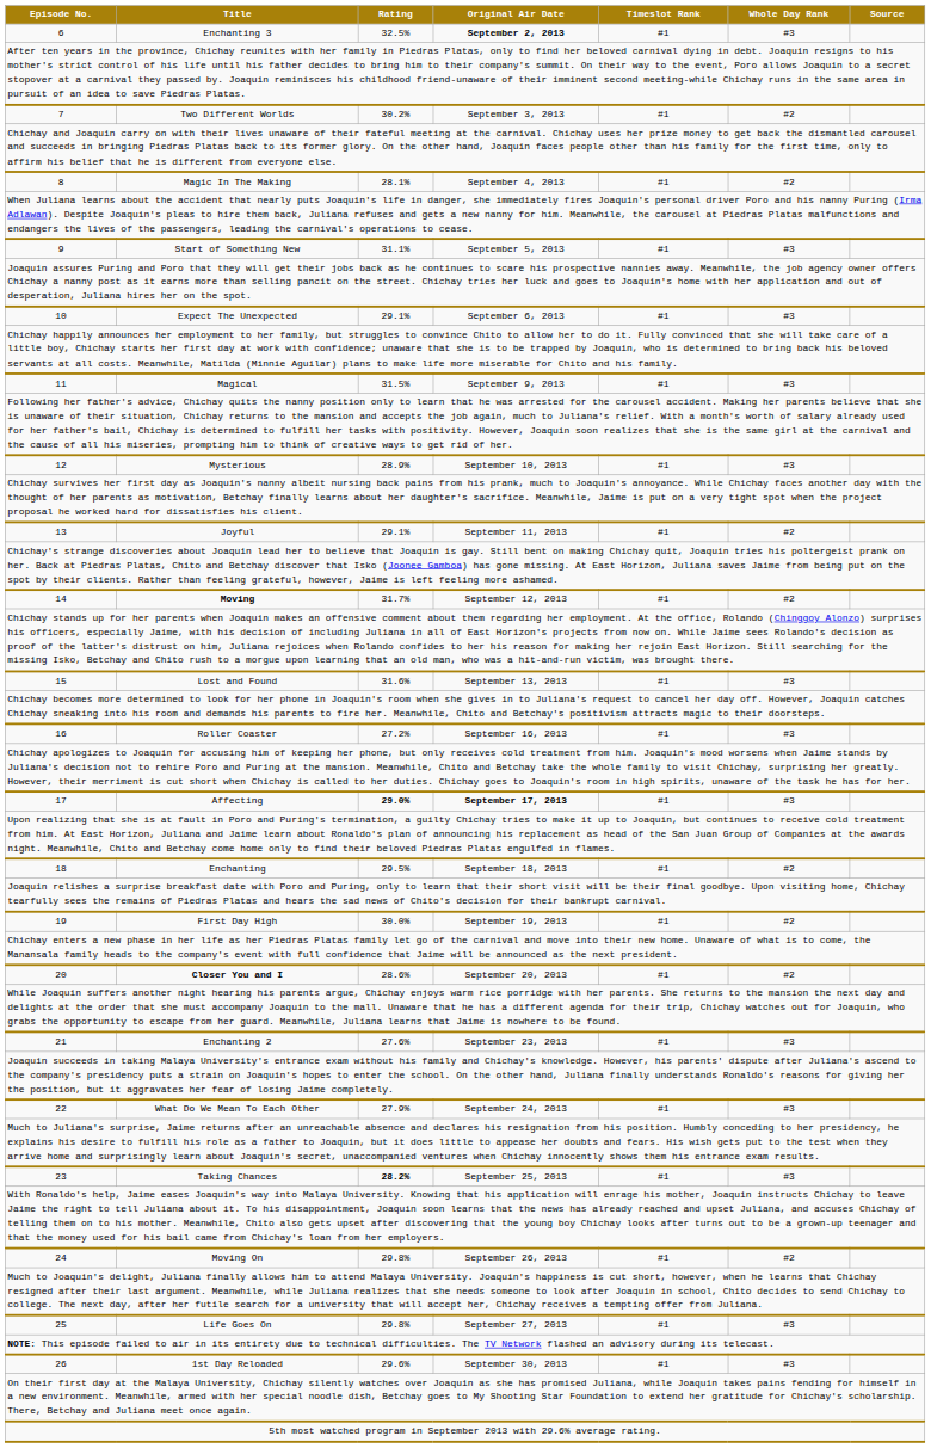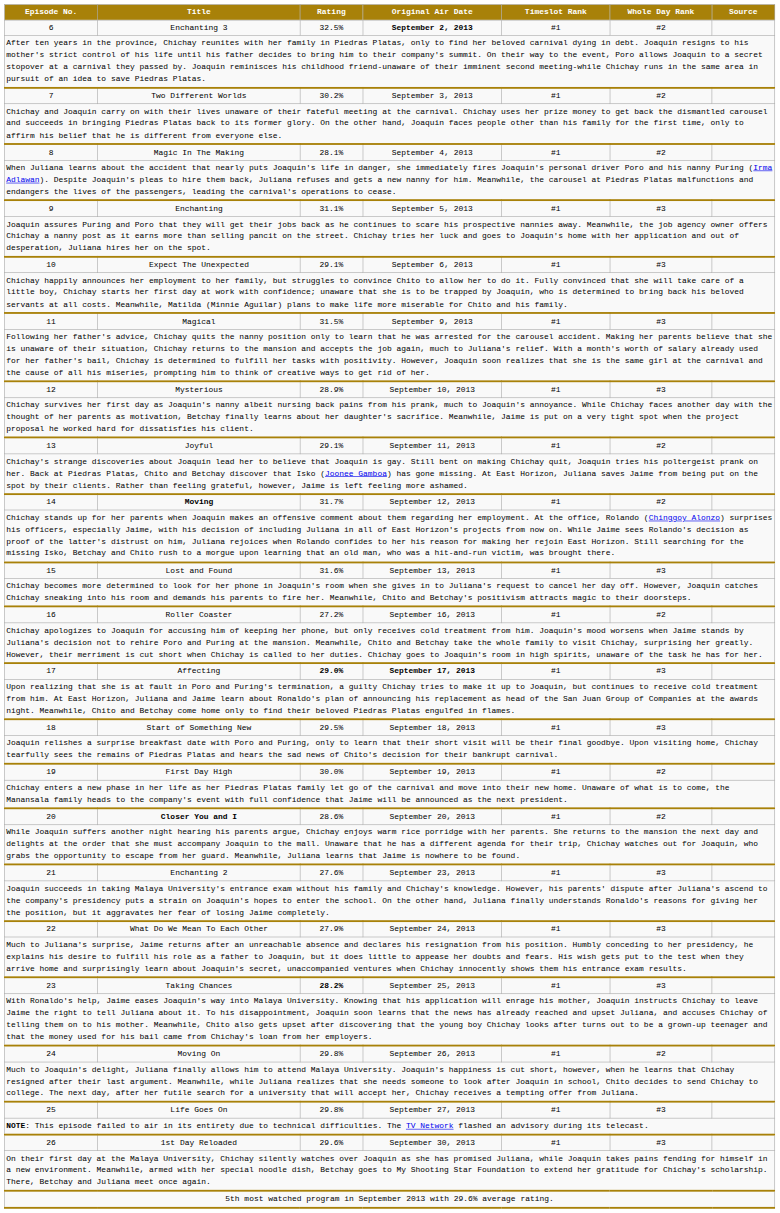 <table class="wikitable" style="text-align:center; background:#f9f9f9; line-height:16px; line-height:150%" width="100%">
 <tr style="color:white;">
 <th style="background:#a88109;">Episode No.</th>
 <th style="background:#a88109;">Title</th>
 <th style="background:#a88109;">Rating</th>
 <th style="background:#a88109;">Original Air Date</th>
 <th style="background:#a88109;">Timeslot Rank</th>
 <th style="background:#a88109;">Whole Day Rank</th>
 <th style="background:#a88109;">Source</th>
 </tr>
 <tr>
 <td>6</td>
 <td>Enchanting 3</td>
 <td>32.5%</td>
 <td><strong>September 2, 2013</strong></td>
 <td>#1</td>
-<td>#3</td>
+<td>#2</td>
 <td></td>
 </tr>
 <tr>
 <td colspan = "7" style="text-align: left; border-bottom: 3px solid #a88109;">After ten years in the province, Chichay reunites with her family in Piedras Platas, only to find her beloved carnival dying in debt. Joaquin resigns to his mother's strict control of his life until his father decides to bring him to their company's summit. On their way to the event, Poro allows Joaquin to a secret stopover at a carnival they passed by. Joaquin reminisces his childhood friend-unaware of their imminent second meeting-while Chichay runs in the same area in pursuit of an idea to save Piedras Platas.</td>
 </tr>
 <tr>
 <td>7</td>
 <td>Two Different Worlds</td>
 <td>30.2%</td>
 <td>September 3, 2013</td>
 <td>#1</td>
 <td>#2</td>
 <td></td>
 </tr>
 <tr>
 <td colspan = "7" style="text-align: left; border-bottom: 3px solid #a88109;">Chichay and Joaquin carry on with their lives unaware of their fateful meeting at the carnival. Chichay uses her prize money to get back the dismantled carousel and succeeds in bringing Piedras Platas back to its former glory. On the other hand, Joaquin faces people other than his family for the first time, only to affirm his belief that he is different from everyone else.</td>
 </tr>
 <tr>
 <td>8</td>
 <td>Magic In The Making</td>
 <td>28.1%</td>
 <td>September 4, 2013</td>
 <td>#1</td>
 <td>#2</td>
 <td></td>
 </tr>
 <tr>
 <td colspan = "7" style="text-align: left; border-bottom: 3px solid #a88109;">When Juliana learns about the accident that nearly puts Joaquin's life in danger, she immediately fires Joaquin's personal driver Poro and his nanny Puring (<a href='#'>Irma Adlawan</a>). Despite Joaquin's pleas to hire them back, Juliana refuses and gets a new nanny for him. Meanwhile, the carousel at Piedras Platas malfunctions and endangers the lives of the passengers, leading the carnival's operations to cease.</td>
 </tr>
 <tr>
 <td>9</td>
-<td>Start of Something New</td>
+<td>Enchanting</td>
 <td>31.1%</td>
 <td>September 5, 2013</td>
 <td>#1</td>
 <td>#3</td>
 <td></td>
 </tr>
 <tr>
 <td colspan = "7" style="text-align: left; border-bottom: 3px solid #a88109;">Joaquin assures Puring and Poro that they will get their jobs back as he continues to scare his prospective nannies away. Meanwhile, the job agency owner offers Chichay a nanny post as it earns more than selling pancit on the street. Chichay tries her luck and goes to Joaquin's home with her application and out of desperation, Juliana hires her on the spot.</td>
 </tr>
 <tr>
 <td>10</td>
 <td>Expect The Unexpected</td>
 <td>29.1%</td>
 <td>September 6, 2013</td>
 <td>#1</td>
 <td>#3</td>
 <td></td>
 </tr>
 <tr>
 <td colspan = "7" style="text-align: left; border-bottom: 3px solid #a88109;">Chichay happily announces her employment to her family, but struggles to convince Chito to allow her to do it. Fully convinced that she will take care of a little boy, Chichay starts her first day at work with confidence; unaware that she is to be trapped by Joaquin, who is determined to bring back his beloved servants at all costs. Meanwhile, Matilda (Minnie Aguilar) plans to make life more miserable for Chito and his family.</td>
 </tr>
 <tr>
 <td>11</td>
 <td>Magical</td>
 <td>31.5%</td>
 <td>September 9, 2013</td>
 <td>#1</td>
 <td>#3</td>
 <td></td>
 </tr>
 <tr>
 <td colspan = "7" style="text-align: left; border-bottom: 3px solid #a88109;">Following her father's advice, Chichay quits the nanny position only to learn that he was arrested for the carousel accident. Making her parents believe that she is unaware of their situation, Chichay returns to the mansion and accepts the job again, much to Juliana's relief. With a month's worth of salary already used for her father's bail, Chichay is determined to fulfill her tasks with positivity. However, Joaquin soon realizes that she is the same girl at the carnival and the cause of all his miseries, prompting him to think of creative ways to get rid of her.</td>
 </tr>
 <tr>
 <td>12</td>
 <td>Mysterious</td>
 <td>28.9%</td>
 <td>September 10, 2013</td>
 <td>#1</td>
 <td>#3</td>
 <td></td>
 </tr>
 <tr>
 <td colspan = "7" style="text-align: left; border-bottom: 3px solid #a88109;">Chichay survives her first day as Joaquin's nanny albeit nursing back pains from his prank, much to Joaquin's annoyance. While Chichay faces another day with the thought of her parents as motivation, Betchay finally learns about her daughter's sacrifice. Meanwhile, Jaime is put on a very tight spot when the project proposal he worked hard for dissatisfies his client.</td>
 </tr>
 <tr>
 <td>13</td>
 <td>Joyful</td>
 <td>29.1%</td>
 <td>September 11, 2013</td>
 <td>#1</td>
 <td>#2</td>
 <td></td>
 </tr>
 <tr>
 <td colspan = "7" style="text-align: left; border-bottom: 3px solid #a88109;">Chichay's strange discoveries about Joaquin lead her to believe that Joaquin is gay. Still bent on making Chichay quit, Joaquin tries his poltergeist prank on her. Back at Piedras Platas, Chito and Betchay discover that Isko (<a href='#'>Joonee Gamboa</a>) has gone missing. At East Horizon, Juliana saves Jaime from being put on the spot by their clients. Rather than feeling grateful, however, Jaime is left feeling more ashamed.</td>
 </tr>
 <tr>
 <td>14</td>
 <td><strong>Moving</strong></td>
 <td>31.7%</td>
 <td>September 12, 2013</td>
 <td>#1</td>
 <td>#2</td>
 <td></td>
 </tr>
 <tr>
 <td colspan = "7" style="text-align: left; border-bottom: 3px solid #a88109;">Chichay stands up for her parents when Joaquin makes an offensive comment about them regarding her employment. At the office, Rolando (<a href='#'>Chinggoy Alonzo</a>) surprises his officers, especially Jaime, with his decision of including Juliana in all of East Horizon's projects from now on. While Jaime sees Rolando's decision as proof of the latter's distrust on him, Juliana rejoices when Rolando confides to her his reason for making her rejoin East Horizon. Still searching for the missing Isko, Betchay and Chito rush to a morgue upon learning that an old man, who was a hit-and-run victim, was brought there.</td>
 </tr>
 <tr>
 <td>15</td>
 <td>Lost and Found</td>
 <td>31.6%</td>
 <td>September 13, 2013</td>
 <td>#1</td>
 <td>#3</td>
 <td></td>
 </tr>
 <tr>
 <td colspan = "7" style="text-align: left; border-bottom: 3px solid #a88109;">Chichay becomes more determined to look for her phone in Joaquin's room when she gives in to Juliana's request to cancel her day off. However, Joaquin catches Chichay sneaking into his room and demands his parents to fire her. Meanwhile, Chito and Betchay's positivism attracts magic to their doorsteps.</td>
 </tr>
 <tr>
 <td>16</td>
 <td>Roller Coaster</td>
 <td>27.2%</td>
 <td>September 16, 2013</td>
 <td>#1</td>
-<td>#3</td>
+<td>#2</td>
 <td></td>
 </tr>
 <tr>
 <td colspan = "7" style="text-align: left; border-bottom: 3px solid #a88109;">Chichay apologizes to Joaquin for accusing him of keeping her phone, but only receives cold treatment from him. Joaquin's mood worsens when Jaime stands by Juliana's decision not to rehire Poro and Puring at the mansion. Meanwhile, Chito and Betchay take the whole family to visit Chichay, surprising her greatly. However, their merriment is cut short when Chichay is called to her duties. Chichay goes to Joaquin's room in high spirits, unaware of the task he has for her.</td>
 </tr>
 <tr>
 <td>17</td>
 <td>Affecting</td>
 <td><strong>29.0%</strong></td>
 <td><strong>September 17, 2013</strong></td>
 <td>#1</td>
 <td>#3</td>
 <td></td>
 </tr>
 <tr>
 <td colspan = "7" style="text-align: left; border-bottom: 3px solid #a88109;">Upon realizing that she is at fault in Poro and Puring's termination, a guilty Chichay tries to make it up to Joaquin, but continues to receive cold treatment from him. At East Horizon, Juliana and Jaime learn about Ronaldo's plan of announcing his replacement as head of the San Juan Group of Companies at the awards night. Meanwhile, Chito and Betchay come home only to find their beloved Piedras Platas engulfed in flames.</td>
 </tr>
 <tr>
 <td>18</td>
-<td>Enchanting</td>
+<td>Start of Something New</td>
 <td>29.5%</td>
 <td>September 18, 2013</td>
 <td>#1</td>
-<td>#2</td>
+<td>#3</td>
 <td></td>
 </tr>
 <tr>
 <td colspan = "7" style="text-align: left; border-bottom: 3px solid #a88109;">Joaquin relishes a surprise breakfast date with Poro and Puring, only to learn that their short visit will be their final goodbye. Upon visiting home, Chichay tearfully sees the remains of Piedras Platas and hears the sad news of Chito's decision for their bankrupt carnival.</td>
 </tr>
 <tr>
 <td>19</td>
 <td>First Day High</td>
 <td>30.0%</td>
 <td>September 19, 2013</td>
 <td>#1</td>
 <td>#2</td>
 <td></td>
 </tr>
 <tr>
 <td colspan = "7" style="text-align: left; border-bottom: 3px solid #a88109;">Chichay enters a new phase in her life as her Piedras Platas family let go of the carnival and move into their new home. Unaware of what is to come, the Manansala family heads to the company's event with full confidence that Jaime will be announced as the next president.</td>
 </tr>
 <tr>
 <td>20</td>
 <td><strong>Closer You and I</strong></td>
 <td>28.6%</td>
 <td>September 20, 2013</td>
 <td>#1</td>
 <td>#2</td>
 <td></td>
 </tr>
 <tr>
 <td colspan = "7" style="text-align: left; border-bottom: 3px solid #a88109;">While Joaquin suffers another night hearing his parents argue, Chichay enjoys warm rice porridge with her parents. She returns to the mansion the next day and delights at the order that she must accompany Joaquin to the mall. Unaware that he has a different agenda for their trip, Chichay watches out for Joaquin, who grabs the opportunity to escape from her guard. Meanwhile, Juliana learns that Jaime is nowhere to be found.</td>
 </tr>
 <tr>
 <td>21</td>
 <td>Enchanting 2</td>
 <td>27.6%</td>
 <td>September 23, 2013</td>
 <td>#1</td>
 <td>#3</td>
 <td></td>
 </tr>
 <tr>
 <td colspan = "7" style="text-align: left; border-bottom: 3px solid #a88109;">Joaquin succeeds in taking Malaya University's entrance exam without his family and Chichay's knowledge. However, his parents' dispute after Juliana's ascend to the company's presidency puts a strain on Joaquin's hopes to enter the school. On the other hand, Juliana finally understands Ronaldo's reasons for giving her the position, but it aggravates her fear of losing Jaime completely.</td>
 </tr>
 <tr>
 <td>22</td>
 <td>What Do We Mean To Each Other</td>
 <td>27.9%</td>
 <td>September 24, 2013</td>
 <td>#1</td>
 <td>#3</td>
 <td></td>
 </tr>
 <tr>
 <td colspan = "7" style="text-align: left; border-bottom: 3px solid #a88109;">Much to Juliana's surprise, Jaime returns after an unreachable absence and declares his resignation from his position. Humbly conceding to her presidency, he explains his desire to fulfill his role as a father to Joaquin, but it does little to appease her doubts and fears. His wish gets put to the test when they arrive home and surprisingly learn about Joaquin's secret, unaccompanied ventures when Chichay innocently shows them his entrance exam results.</td>
 </tr>
 <tr>
 <td>23</td>
 <td>Taking Chances</td>
 <td><strong>28.2%</strong></td>
 <td>September 25, 2013</td>
 <td>#1</td>
 <td>#3</td>
 <td></td>
 </tr>
 <tr>
 <td colspan = "7" style="text-align: left; border-bottom: 3px solid #a88109;">With Ronaldo's help, Jaime eases Joaquin's way into Malaya University. Knowing that his application will enrage his mother, Joaquin instructs Chichay to leave Jaime the right to tell Juliana about it. To his disappointment, Joaquin soon learns that the news has already reached and upset Juliana, and accuses Chichay of telling them on to his mother. Meanwhile, Chito also gets upset after discovering that the young boy Chichay looks after turns out to be a grown-up teenager and that the money used for his bail came from Chichay's loan from her employers.</td>
 </tr>
 <tr>
 <td>24</td>
 <td>Moving On</td>
 <td>29.8%</td>
 <td>September 26, 2013</td>
 <td>#1</td>
 <td>#2</td>
 <td></td>
 </tr>
 <tr>
 <td colspan = "7" style="text-align: left; border-bottom: 3px solid #a88109;">Much to Joaquin's delight, Juliana finally allows him to attend Malaya University. Joaquin's happiness is cut short, however, when he learns that Chichay resigned after their last argument. Meanwhile, while Juliana realizes that she needs someone to look after Joaquin in school, Chito decides to send Chichay to college. The next day, after her futile search for a university that will accept her, Chichay receives a tempting offer from Juliana.</td>
 </tr>
 <tr>
 <td>25</td>
 <td>Life Goes On</td>
 <td>29.8%</td>
 <td>September 27, 2013</td>
 <td>#1</td>
 <td>#3</td>
 <td></td>
 </tr>
 <tr>
 <td colspan = "7" style="text-align: left; border-bottom: 3px solid #a88109;"><strong>NOTE</strong>: This episode failed to air in its entirety due to technical difficulties. The <a href='#'>TV Network</a> flashed an advisory during its telecast.</td>
 </tr>
 <tr>
 <td>26</td>
 <td>1st Day Reloaded</td>
 <td>29.6%</td>
 <td>September 30, 2013</td>
 <td>#1</td>
 <td>#3</td>
 <td></td>
 </tr>
 <tr>
 <td colspan = "7" style="text-align: left; border-bottom: 3px solid #a88109;">On their first day at the Malaya University, Chichay silently watches over Joaquin as she has promised Juliana, while Joaquin takes pains fending for himself in a new environment. Meanwhile, armed with her special noodle dish, Betchay goes to My Shooting Star Foundation to extend her gratitude for Chichay's scholarship. There, Betchay and Juliana meet once again.</td>
 </tr>
 <tr>
 <td colspan = "7" style="text-align: center; border-bottom: 3px solid #a88109;">5th most watched program in September 2013 with 29.6% average rating.</td>
 </tr>
 </table>
